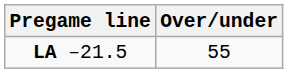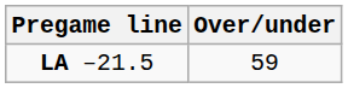 <table class="wikitable">
 <tr align="center">
 <th style=>Pregame line</th>
 <th style=>Over/under</th>
 </tr>
 <tr align="center">
 <td><strong>LA</strong> –21.5</td>
-<td>55</td>
+<td>59</td>
 </tr>
 </table>
